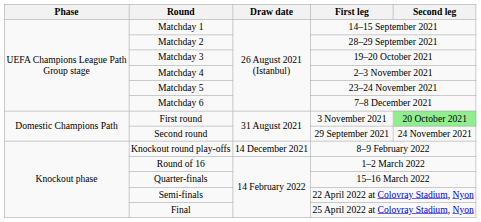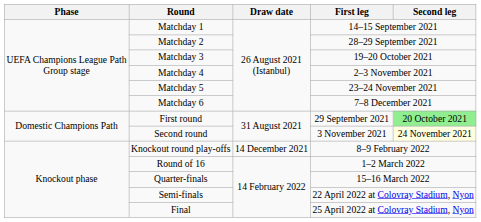 <table class="wikitable" style="text-align:center">
 <tr>
 <th>Phase</th>
 <th>Round</th>
 <th>Draw date</th>
 <th>First leg</th>
 <th>Second leg</th>
 </tr>
 <tr>
 <td rowspan=6>UEFA Champions League Path<br>Group stage</td>
 <td>Matchday 1</td>
 <td rowspan=6>26 August 2021<br>(Istanbul)</td>
 <td colspan=2>14–15 September 2021</td>
 </tr>
 <tr>
 <td>Matchday 2</td>
 <td colspan=2>28–29 September 2021</td>
 </tr>
 <tr>
 <td>Matchday 3</td>
 <td colspan=2>19–20 October 2021</td>
 </tr>
 <tr>
 <td>Matchday 4</td>
 <td colspan=2>2–3 November 2021</td>
 </tr>
 <tr>
 <td>Matchday 5</td>
 <td colspan=2>23–24 November 2021</td>
 </tr>
 <tr>
 <td>Matchday 6</td>
 <td colspan=2>7–8 December 2021</td>
 </tr>
 <tr>
 <td rowspan=2>Domestic Champions Path</td>
 <td>First round</td>
 <td rowspan=2>31 August 2021</td>
-<td>3 November 2021</td>
+<td>29 September 2021</td>
 <td style="background: lightgreen;">20 October 2021</td>
 </tr>
 <tr>
 <td>Second round</td>
-<td>29 September 2021</td>
-<td>24 November 2021</td>
+<td>3 November 2021</td>
+<td style="background: lightyellow;">24 November 2021</td>
 </tr>
 <tr>
 <td rowspan=5>Knockout phase</td>
 <td>Knockout round play-offs</td>
 <td>14 December 2021</td>
 <td colspan=2>8–9 February 2022</td>
 </tr>
 <tr>
 <td>Round of 16</td>
 <td rowspan=4>14 February 2022</td>
 <td colspan=2>1–2 March 2022</td>
 </tr>
 <tr>
 <td>Quarter-finals</td>
 <td colspan=2>15–16 March 2022</td>
 </tr>
 <tr>
 <td>Semi-finals</td>
 <td colspan=2>22 April 2022 at <a href='#'>Colovray Stadium</a>, <a href='#'>Nyon</a></td>
 </tr>
 <tr>
 <td>Final</td>
 <td colspan=2>25 April 2022 at <a href='#'>Colovray Stadium</a>, <a href='#'>Nyon</a></td>
 </tr>
 </table>
